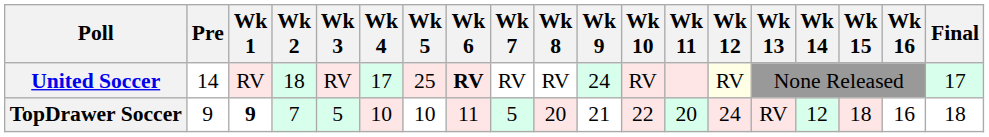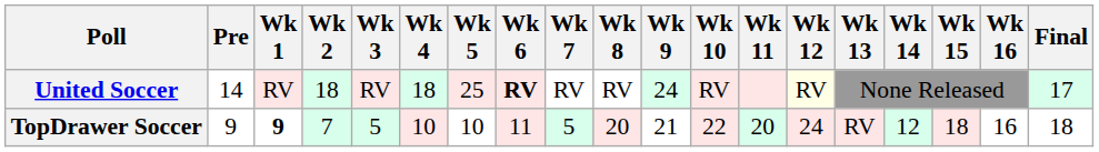 <table class="wikitable" style="white-space:nowrap;text-align:center;">
 <tr>
 <th>Poll</th>
 <th>Pre</th>
 <th>Wk<br>1</th>
 <th>Wk<br>2</th>
 <th>Wk<br>3</th>
 <th>Wk<br>4</th>
 <th>Wk<br>5</th>
 <th>Wk<br>6</th>
 <th>Wk<br>7</th>
 <th>Wk<br>8</th>
 <th>Wk<br>9</th>
 <th>Wk<br>10</th>
 <th>Wk<br>11</th>
 <th>Wk<br>12</th>
 <th>Wk<br>13</th>
 <th>Wk<br>14</th>
 <th>Wk<br>15</th>
 <th>Wk<br>16</th>
 <th>Final<br></th>
 </tr>
 <tr>
 <th><a href='#'>United Soccer</a></th>
 <td style="background:#FFFFFF;">14</td>
 <td style="background:#FFE6E6;">RV</td>
 <td style="background:#D8FFEB;">18</td>
 <td style="background:#FFE6E6;">RV</td>
-<td style="background:#D8FFEB;">17</td>
+<td style="background:#D8FFEB;">18</td>
 <td style="background:#FFE6E6;">25</td>
 <td style="background:#FFE6E6;"><strong>RV</strong></td>
 <td style="background:#FFFFFF;">RV</td>
 <td style="background:#FFFFFF;">RV</td>
 <td style="background:#D8FFEB;">24</td>
 <td style="background:#FFE6E6;">RV</td>
 <td style="background:#FFE6E6;"></td>
 <td style="background:#FFFFE6;">RV</td>
 <td colspan=4 style="background:#999;">None Released</td>
 <td style="background:#D8FFEB;">17</td>
 </tr>
 <tr>
 <th>TopDrawer Soccer </th>
 <td style="background:#FFFFFF;">9</td>
 <td style="background:#FFFFFF;"><strong>9</strong></td>
 <td style="background:#D8FFEB;">7</td>
 <td style="background:#D8FFEB;">5</td>
 <td style="background:#FFE6E6;">10</td>
 <td style="background:#FFFFFF;">10</td>
 <td style="background:#FFE6E6;">11</td>
 <td style="background:#D8FFEB;">5</td>
 <td style="background:#FFE6E6;">20</td>
 <td style="background:#FFFFFF;">21</td>
 <td style="background:#FFE6E6;">22</td>
 <td style="background:#D8FFEB;">20</td>
 <td style="background:#FFE6E6;">24</td>
 <td style="background:#FFE6E6;">RV</td>
 <td style="background:#D8FFEB;">12</td>
 <td style="background:#FFE6E6;">18</td>
 <td style="background:#FFFFFF;">16</td>
 <td style="background:#FFFFFF;">18</td>
 </tr>
 </table>
